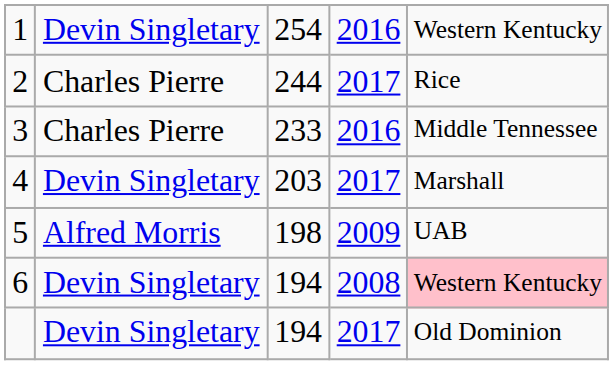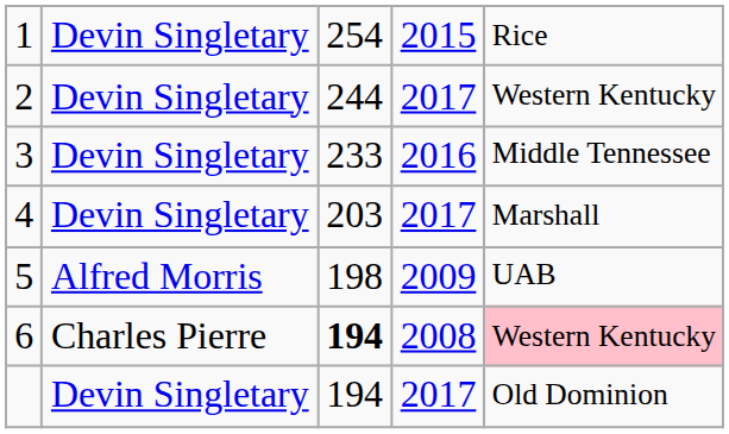 <table class="wikitable">
 <tr>
 </tr>
 <tr>
 <td>1</td>
 <td><a href='#'>Devin Singletary</a></td>
 <td>254</td>
-<td><a href='#'>2016</a></td>
+<td><a href='#'>2015</a></td>
+<td style="font-size:80%;">Rice</td>
+</tr>
+<tr>
+<td>2</td>
+<td><a href='#'>Devin Singletary</a></td>
+<td>244</td>
+<td><a href='#'>2017</a></td>
 <td style="font-size:80%;">Western Kentucky</td>
 </tr>
 <tr>
-<td>2</td>
-<td>Charles Pierre</td>
-<td>244</td>
-<td><a href='#'>2017</a></td>
-<td style="font-size:80%;">Rice</td>
-</tr>
-<tr>
 <td>3</td>
-<td>Charles Pierre</td>
+<td><a href='#'>Devin Singletary</a></td>
 <td>233</td>
 <td><a href='#'>2016</a></td>
 <td style="font-size:80%;">Middle Tennessee</td>
 </tr>
 <tr>
 <td>4</td>
 <td><a href='#'>Devin Singletary</a></td>
 <td>203</td>
 <td><a href='#'>2017</a></td>
 <td style="font-size:80%;">Marshall</td>
 </tr>
 <tr>
 <td>5</td>
 <td><a href='#'>Alfred Morris</a></td>
 <td>198</td>
 <td><a href='#'>2009</a></td>
 <td style="font-size:80%;">UAB</td>
 </tr>
 <tr>
 <td>6</td>
-<td><a href='#'>Devin Singletary</a></td>
-<td>194</td>
+<td>Charles Pierre</td>
+<td><strong>194</strong></td>
 <td><a href='#'>2008</a></td>
 <td style="background: pink; font-size:80%;">Western Kentucky</td>
 </tr>
 <tr>
 <td></td>
 <td><a href='#'>Devin Singletary</a></td>
 <td>194</td>
 <td><a href='#'>2017</a></td>
 <td style="font-size:80%;">Old Dominion</td>
 </tr>
 </table>
